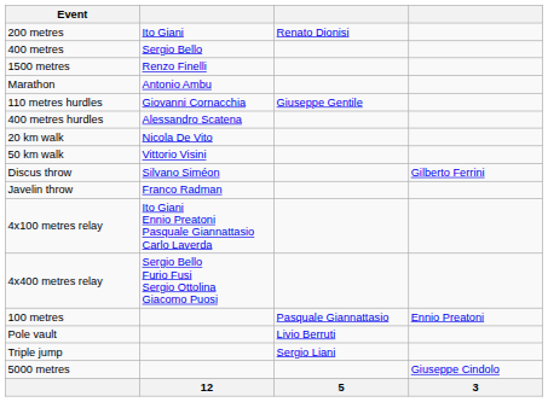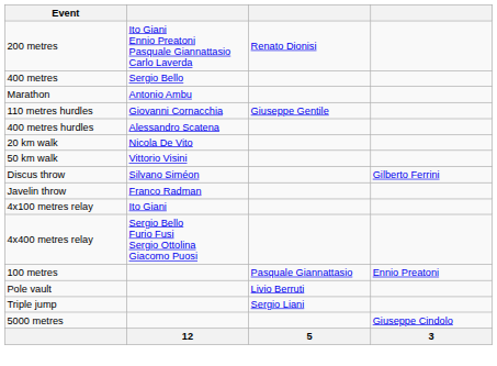 <table class="wikitable" width=55% style="font-size:90%; text-align:left;">
 <tr>
 <th width=25%>Event</th>
 <th width=25%></th>
 <th width=25%></th>
 <th width=25%></th>
 </tr>
 <tr>
 <td>200 metres</td>
-<td><a href='#'>Ito Giani</a></td>
+<td><a href='#'>Ito Giani</a><br><a href='#'>Ennio Preatoni</a><br><a href='#'>Pasquale Giannattasio</a><br><a href='#'>Carlo Laverda</a></td>
 <td><a href='#'>Renato Dionisi</a></td>
 <td></td>
 </tr>
 <tr>
 <td>400 metres</td>
 <td><a href='#'>Sergio Bello</a></td>
-<td></td>
-<td></td>
-</tr>
-<tr>
-<td>1500 metres</td>
-<td><a href='#'>Renzo Finelli</a></td>
 <td></td>
 <td></td>
 </tr>
 <tr>
 <td>Marathon</td>
 <td><a href='#'>Antonio Ambu</a></td>
 <td></td>
 <td></td>
 </tr>
 <tr>
 <td>110 metres hurdles</td>
 <td><a href='#'>Giovanni Cornacchia</a></td>
 <td><a href='#'>Giuseppe Gentile</a></td>
 <td></td>
 </tr>
 <tr>
 <td>400 metres hurdles</td>
 <td><a href='#'>Alessandro Scatena</a></td>
 <td></td>
 <td></td>
 </tr>
 <tr>
 <td>20 km walk</td>
 <td><a href='#'>Nicola De Vito</a></td>
 <td></td>
 <td></td>
 </tr>
 <tr>
 <td>50 km walk</td>
 <td><a href='#'>Vittorio Visini</a></td>
 <td></td>
 <td></td>
 </tr>
 <tr>
 <td>Discus throw</td>
 <td><a href='#'>Silvano Siméon</a></td>
 <td></td>
 <td><a href='#'>Gilberto Ferrini</a></td>
 </tr>
 <tr>
 <td>Javelin throw</td>
 <td><a href='#'>Franco Radman</a></td>
 <td></td>
 <td></td>
 </tr>
 <tr>
 <td>4x100 metres relay</td>
-<td><a href='#'>Ito Giani</a><br><a href='#'>Ennio Preatoni</a><br><a href='#'>Pasquale Giannattasio</a><br><a href='#'>Carlo Laverda</a></td>
+<td><a href='#'>Ito Giani</a></td>
 <td></td>
 <td></td>
 </tr>
 <tr>
 <td>4x400 metres relay</td>
 <td><a href='#'>Sergio Bello</a><br><a href='#'>Furio Fusi</a><br><a href='#'>Sergio Ottolina</a><br><a href='#'>Giacomo Puosi</a></td>
 <td></td>
 <td></td>
 </tr>
 <tr>
 <td>100 metres</td>
 <td></td>
 <td><a href='#'>Pasquale Giannattasio</a></td>
 <td><a href='#'>Ennio Preatoni</a></td>
 </tr>
 <tr>
 <td>Pole vault</td>
 <td></td>
 <td><a href='#'>Livio Berruti</a></td>
 <td></td>
 </tr>
 <tr>
 <td>Triple jump</td>
 <td></td>
 <td><a href='#'>Sergio Liani</a></td>
 <td></td>
 </tr>
 <tr>
 <td>5000 metres</td>
 <td></td>
 <td></td>
 <td><a href='#'>Giuseppe Cindolo</a></td>
 </tr>
 <tr>
 <th></th>
 <th>12</th>
 <th>5</th>
 <th>3</th>
 </tr>
 </table>
